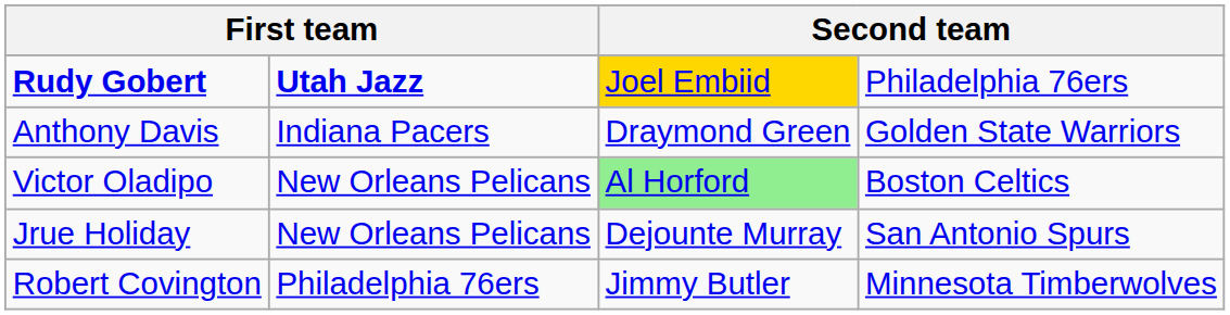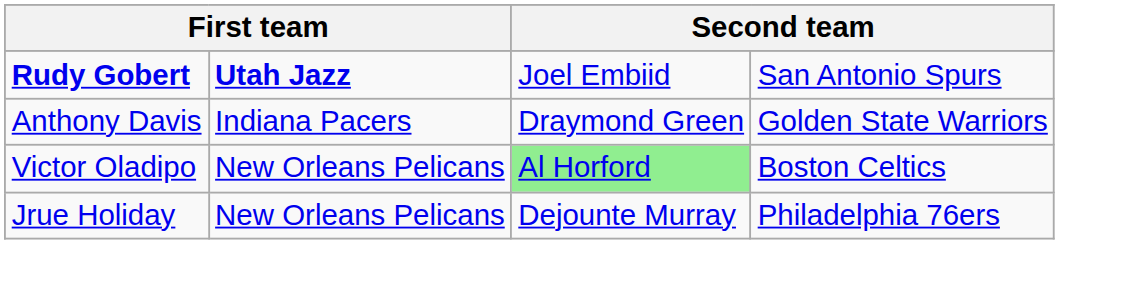 <table class="wikitable">
 <tr>
 <th colspan="2"><strong>First team</strong></th>
 <th colspan="2"><strong>Second team</strong></th>
 </tr>
 <tr>
 <td><strong><a href='#'>Rudy Gobert</a></strong></td>
 <td><strong><a href='#'>Utah Jazz</a></strong></td>
-<td style="background: gold;"><a href='#'>Joel Embiid</a></td>
-<td><a href='#'>Philadelphia 76ers</a></td>
+<td><a href='#'>Joel Embiid</a></td>
+<td><a href='#'>San Antonio Spurs</a></td>
 </tr>
 <tr>
 <td><a href='#'>Anthony Davis</a></td>
 <td><a href='#'>Indiana Pacers</a></td>
 <td><a href='#'>Draymond Green</a></td>
 <td><a href='#'>Golden State Warriors</a></td>
 </tr>
 <tr>
 <td><a href='#'>Victor Oladipo</a></td>
 <td><a href='#'>New Orleans Pelicans</a></td>
 <td style="background: lightgreen;"><a href='#'>Al Horford</a></td>
 <td><a href='#'>Boston Celtics</a></td>
 </tr>
 <tr>
 <td><a href='#'>Jrue Holiday</a></td>
 <td><a href='#'>New Orleans Pelicans</a></td>
 <td><a href='#'>Dejounte Murray</a></td>
-<td><a href='#'>San Antonio Spurs</a></td>
-</tr>
-<tr>
-<td><a href='#'>Robert Covington</a></td>
 <td><a href='#'>Philadelphia 76ers</a></td>
-<td><a href='#'>Jimmy Butler</a></td>
-<td><a href='#'>Minnesota Timberwolves</a></td>
 </tr>
 </table>
